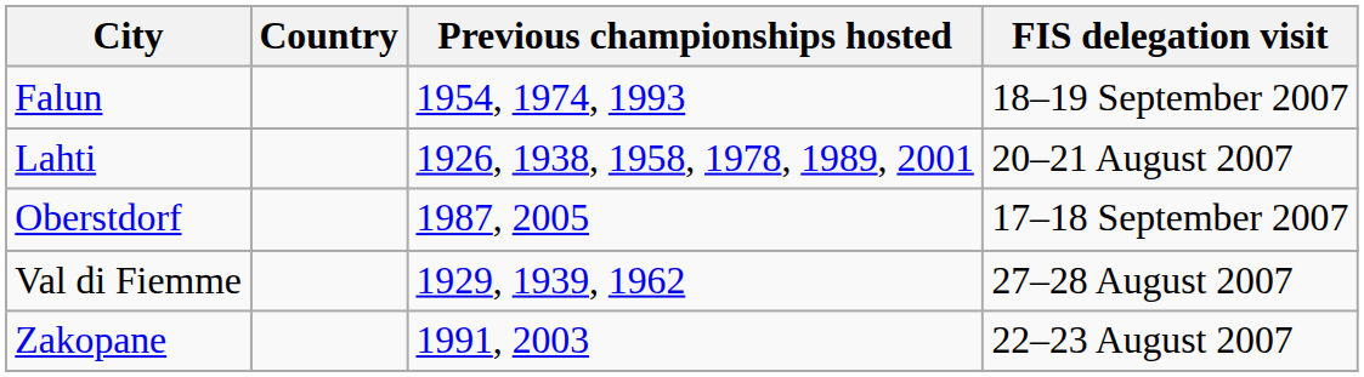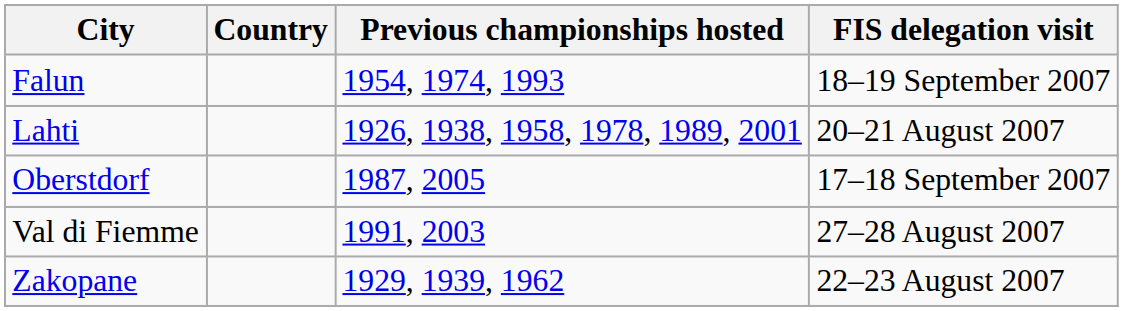 <table class="wikitable">
 <tr>
 <th>City</th>
 <th>Country</th>
 <th>Previous championships hosted</th>
 <th>FIS delegation visit </th>
 </tr>
 <tr>
 <td><a href='#'>Falun</a></td>
 <td></td>
 <td><a href='#'>1954</a>, <a href='#'>1974</a>, <a href='#'>1993</a></td>
 <td>18–19 September 2007</td>
 </tr>
 <tr>
 <td><a href='#'>Lahti</a></td>
 <td></td>
 <td><a href='#'>1926</a>, <a href='#'>1938</a>, <a href='#'>1958</a>, <a href='#'>1978</a>, <a href='#'>1989</a>, <a href='#'>2001</a></td>
 <td>20–21 August 2007</td>
 </tr>
 <tr>
 <td><a href='#'>Oberstdorf</a></td>
 <td></td>
 <td><a href='#'>1987</a>, <a href='#'>2005</a></td>
 <td>17–18 September 2007</td>
 </tr>
 <tr>
 <td>Val di Fiemme</td>
 <td></td>
-<td><a href='#'>1929</a>, <a href='#'>1939</a>, <a href='#'>1962</a></td>
+<td><a href='#'>1991</a>, <a href='#'>2003</a></td>
 <td>27–28 August 2007</td>
 </tr>
 <tr>
 <td><a href='#'>Zakopane</a></td>
 <td></td>
-<td><a href='#'>1991</a>, <a href='#'>2003</a></td>
+<td><a href='#'>1929</a>, <a href='#'>1939</a>, <a href='#'>1962</a></td>
 <td>22–23 August 2007</td>
 </tr>
 </table>
